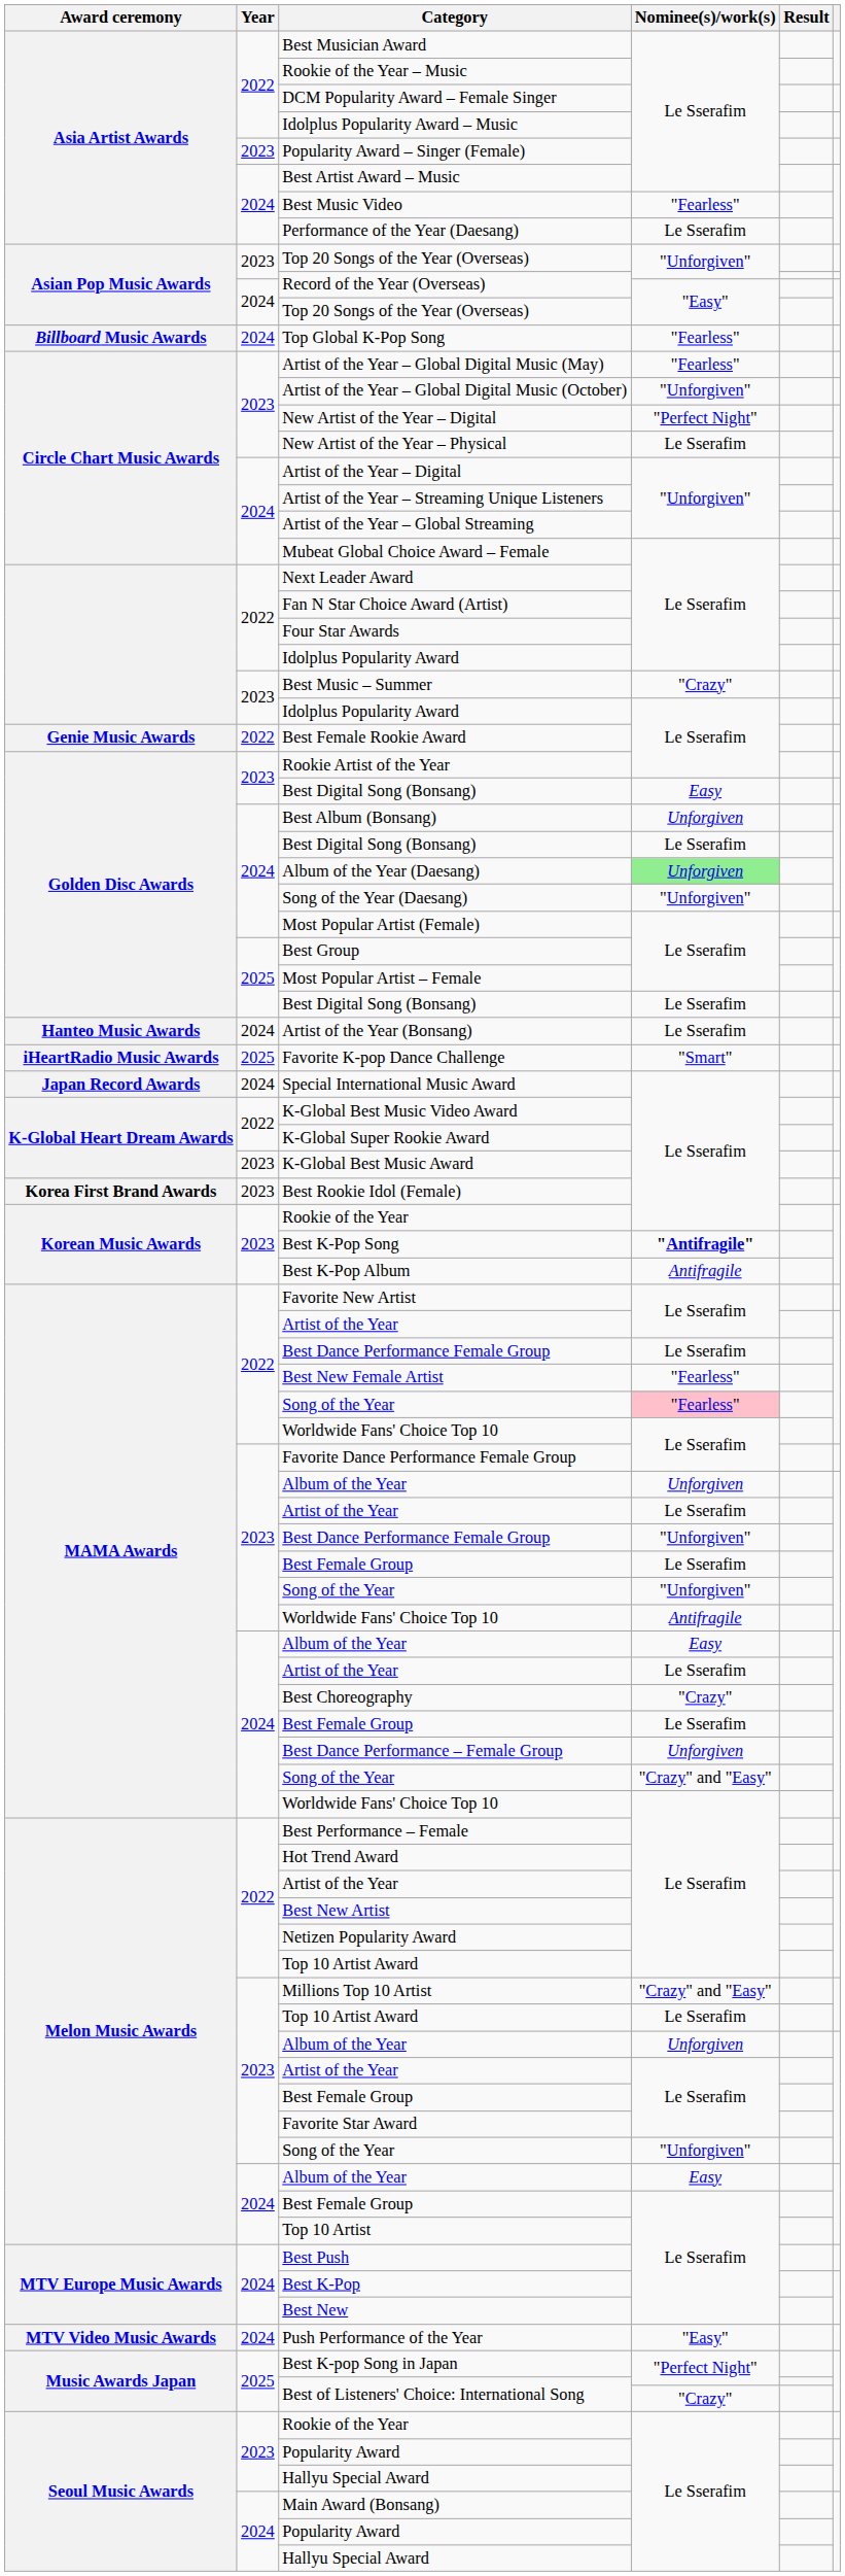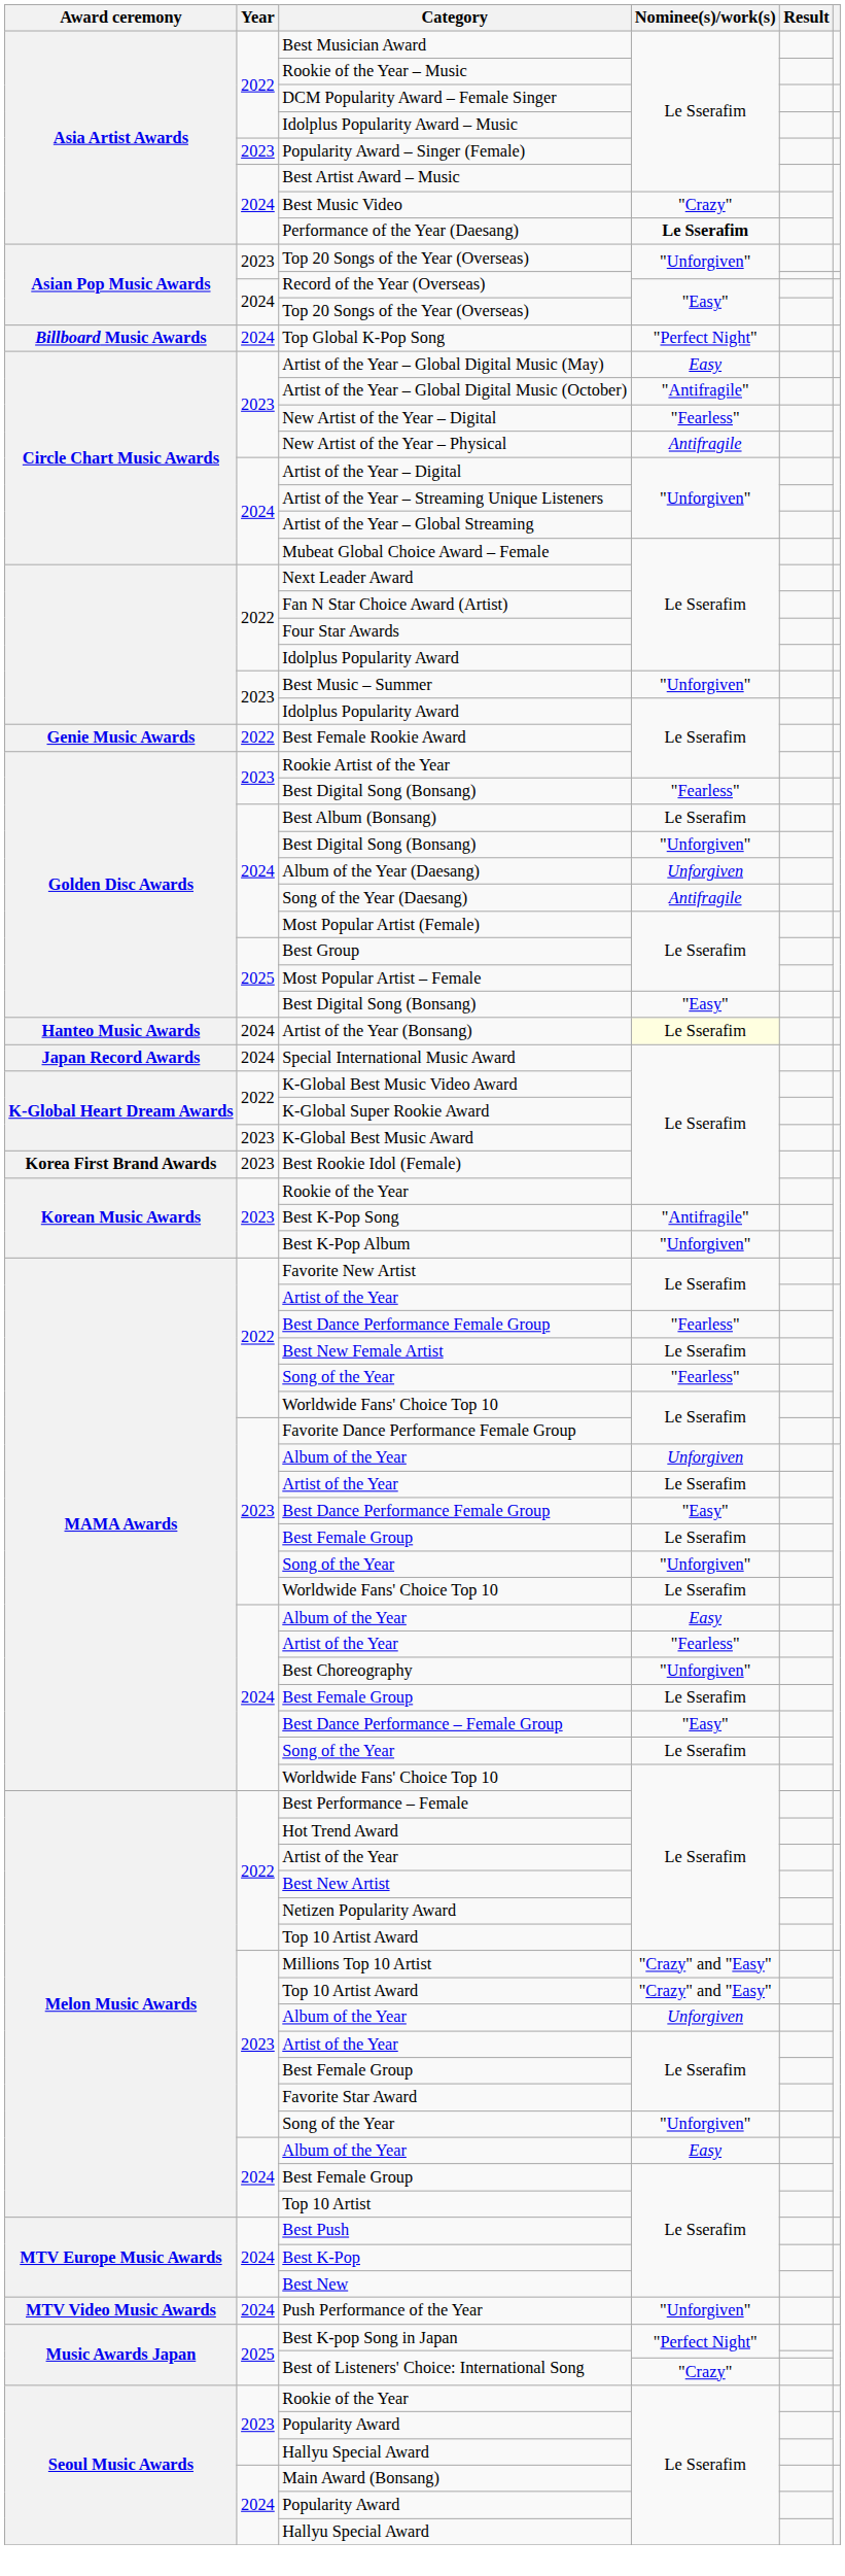 <table class="wikitable plainrowheaders sortable" style="text-align:center">
 <tr>
 <th scope="col">Award ceremony</th>
 <th scope="col">Year</th>
 <th scope="col">Category </th>
 <th scope="col">Nominee(s)/work(s)</th>
 <th scope="col">Result</th>
 <th scope="col" class="unsortable"></th>
 </tr>
 <tr>
 <th scope="row" rowspan="8"><a href='#'>Asia Artist Awards</a></th>
 <td rowspan="4"><a href='#'>2022</a></td>
 <td style="text-align:left">Best Musician Award</td>
 <td rowspan="6">Le Sserafim</td>
 <td></td>
 <td rowspan="2"></td>
 </tr>
 <tr>
 <td style="text-align:left">Rookie of the Year – Music</td>
 <td></td>
 </tr>
 <tr>
 <td style="text-align:left">DCM Popularity Award – Female Singer</td>
 <td></td>
 <td></td>
 </tr>
 <tr>
 <td style="text-align:left">Idolplus Popularity Award – Music</td>
 <td></td>
 <td></td>
 </tr>
 <tr>
 <td><a href='#'>2023</a></td>
 <td style="text-align:left">Popularity Award – Singer (Female)</td>
 <td></td>
 <td></td>
 </tr>
 <tr>
 <td rowspan="3"><a href='#'>2024</a></td>
 <td style="text-align:left">Best Artist Award – Music</td>
 <td></td>
 <td rowspan="3"></td>
 </tr>
 <tr>
 <td style="text-align:left">Best Music Video</td>
-<td>"<a href='#'>Fearless</a>"</td>
+<td>"<a href='#'>Crazy</a>"</td>
 <td></td>
 </tr>
 <tr>
 <td style="text-align:left">Performance of the Year (Daesang)</td>
-<td>Le Sserafim</td>
+<td><strong>Le Sserafim</strong></td>
 <td></td>
 </tr>
 <tr>
 <th scope="row" rowspan="4"><a href='#'>Asian Pop Music Awards</a></th>
 <td rowspan="2">2023</td>
 <td style="text-align:left">Top 20 Songs of the Year (Overseas)</td>
 <td rowspan="2">"<a href='#'>Unforgiven</a>" </td>
 <td></td>
 <td></td>
 </tr>
 <tr>
 <td rowspan="2" style="text-align:left">Record of the Year (Overseas)</td>
 <td></td>
 <td></td>
 </tr>
 <tr>
 <td rowspan="2">2024</td>
 <td rowspan="2">"<a href='#'>Easy</a>"</td>
 <td></td>
 <td rowspan="2"></td>
 </tr>
 <tr>
 <td style="text-align:left">Top 20 Songs of the Year (Overseas)</td>
 <td></td>
 </tr>
 <tr>
 <th scope="row"><a href='#'><em>Billboard</em> Music Awards</a></th>
 <td><a href='#'>2024</a></td>
 <td style="text-align:left">Top Global K-Pop Song</td>
-<td>"<a href='#'>Fearless</a>"</td>
+<td>"<a href='#'>Perfect Night</a>"</td>
 <td></td>
 <td></td>
 </tr>
 <tr>
 <th scope="row" rowspan="8"><a href='#'>Circle Chart Music Awards</a></th>
 <td rowspan="4"><a href='#'>2023</a></td>
 <td style="text-align:left">Artist of the Year – Global Digital Music (May)</td>
-<td>"<a href='#'>Fearless</a>"</td>
+<td><em><a href='#'>Easy</a></em></td>
 <td></td>
 <td></td>
 </tr>
 <tr>
 <td style="text-align:left">Artist of the Year – Global Digital Music (October)</td>
-<td>"<a href='#'>Unforgiven</a>" </td>
+<td>"<a href='#'>Antifragile</a>"</td>
 <td></td>
 <td></td>
 </tr>
 <tr>
 <td style="text-align:left">New Artist of the Year – Digital</td>
-<td>"<a href='#'>Perfect Night</a>"</td>
+<td>"<a href='#'>Fearless</a>"</td>
 <td></td>
 <td rowspan="2"></td>
 </tr>
 <tr>
 <td style="text-align:left">New Artist of the Year – Physical</td>
-<td>Le Sserafim</td>
+<td><em><a href='#'>Antifragile</a></em></td>
 <td></td>
 </tr>
 <tr>
 <td rowspan="4"><a href='#'>2024</a></td>
 <td style="text-align:left">Artist of the Year – Digital</td>
 <td rowspan="3">"<a href='#'>Unforgiven</a>" </td>
 <td></td>
 <td rowspan="2"></td>
 </tr>
 <tr>
 <td style="text-align:left">Artist of the Year – Streaming Unique Listeners</td>
 <td></td>
 </tr>
 <tr>
 <td style="text-align:left">Artist of the Year – Global Streaming</td>
 <td></td>
 <td></td>
 </tr>
 <tr>
 <td style="text-align:left">Mubeat Global Choice Award – Female</td>
 <td rowspan="5">Le Sserafim</td>
 <td></td>
 <td></td>
 </tr>
 <tr>
 <th scope="row" rowspan="6"></th>
 <td rowspan="4">2022</td>
 <td style="text-align:left">Next Leader Award</td>
 <td></td>
 <td></td>
 </tr>
 <tr>
 <td style="text-align:left">Fan N Star Choice Award (Artist)</td>
 <td></td>
 <td></td>
 </tr>
 <tr>
 <td style="text-align:left">Four Star Awards</td>
 <td></td>
 <td></td>
 </tr>
 <tr>
 <td style="text-align:left">Idolplus Popularity Award</td>
 <td></td>
 <td></td>
 </tr>
 <tr>
 <td rowspan="2">2023</td>
 <td style="text-align:left">Best Music – Summer</td>
-<td>"<a href='#'>Crazy</a>"</td>
+<td>"<a href='#'>Unforgiven</a>" </td>
 <td></td>
 <td></td>
 </tr>
 <tr>
 <td style="text-align:left">Idolplus Popularity Award</td>
 <td rowspan="3">Le Sserafim</td>
 <td></td>
 <td></td>
 </tr>
 <tr>
 <th scope="row"><a href='#'>Genie Music Awards</a></th>
 <td><a href='#'>2022</a></td>
 <td style="text-align:left">Best Female Rookie Award</td>
 <td></td>
 <td></td>
 </tr>
 <tr>
 <th scope="row" rowspan="10"><a href='#'>Golden Disc Awards</a></th>
 <td rowspan="2"><a href='#'>2023</a></td>
 <td style="text-align:left">Rookie Artist of the Year</td>
 <td></td>
 <td></td>
 </tr>
 <tr>
 <td style="text-align:left">Best Digital Song (Bonsang)</td>
-<td><em><a href='#'>Easy</a></em></td>
+<td>"<a href='#'>Fearless</a>"</td>
 <td></td>
 <td></td>
 </tr>
 <tr>
 <td rowspan="5"><a href='#'>2024</a></td>
 <td style="text-align:left">Best Album (Bonsang)</td>
-<td><em><a href='#'>Unforgiven</a></em></td>
+<td>Le Sserafim</td>
 <td></td>
 <td rowspan="4"></td>
 </tr>
 <tr>
 <td style="text-align:left">Best Digital Song (Bonsang)</td>
-<td>Le Sserafim</td>
+<td>"<a href='#'>Unforgiven</a>" </td>
 <td></td>
 </tr>
 <tr>
 <td style="text-align:left">Album of the Year (Daesang)</td>
-<td style="background: lightgreen;"><em><a href='#'>Unforgiven</a></em></td>
+<td><em><a href='#'>Unforgiven</a></em></td>
 <td></td>
 </tr>
 <tr>
 <td style="text-align:left">Song of the Year (Daesang)</td>
-<td>"<a href='#'>Unforgiven</a>" </td>
+<td><em><a href='#'>Antifragile</a></em></td>
 <td></td>
 </tr>
 <tr>
 <td style="text-align:left">Most Popular Artist (Female)</td>
 <td rowspan="3">Le Sserafim</td>
 <td></td>
 <td></td>
 </tr>
 <tr>
 <td rowspan="3"><a href='#'>2025</a></td>
 <td style="text-align:left">Best Group</td>
 <td></td>
 <td rowspan="2"></td>
 </tr>
 <tr>
 <td style="text-align:left">Most Popular Artist – Female</td>
 <td></td>
 </tr>
 <tr>
 <td style="text-align:left">Best Digital Song (Bonsang)</td>
-<td>Le Sserafim</td>
+<td>"<a href='#'>Easy</a>"</td>
 <td></td>
 <td></td>
 </tr>
 <tr>
 <th scope="row"><a href='#'>Hanteo Music Awards</a></th>
 <td>2024</td>
 <td style="text-align:left">Artist of the Year (Bonsang)</td>
-<td>Le Sserafim</td>
-<td></td>
-<td></td>
-</tr>
-<tr>
-<th scope="row"><a href='#'>iHeartRadio Music Awards</a></th>
-<td><a href='#'>2025</a></td>
-<td style="text-align:left">Favorite K-pop Dance Challenge</td>
-<td style="text-align:center">"<a href='#'>Smart</a>"</td>
+<td style="background: lightyellow;">Le Sserafim</td>
 <td></td>
 <td></td>
 </tr>
 <tr>
 <th scope="row"><a href='#'>Japan Record Awards</a></th>
 <td>2024</td>
 <td style="text-align:left">Special International Music Award</td>
 <td rowspan="6">Le Sserafim</td>
 <td></td>
 <td></td>
 </tr>
 <tr>
 <th scope="row" rowspan="3"><a href='#'>K-Global Heart Dream Awards</a></th>
 <td rowspan="2">2022</td>
 <td style="text-align:left">K-Global Best Music Video Award</td>
 <td></td>
 <td rowspan="2"></td>
 </tr>
 <tr>
 <td style="text-align:left">K-Global Super Rookie Award</td>
 <td></td>
 </tr>
 <tr>
 <td>2023</td>
 <td style="text-align:left">K-Global Best Music Award</td>
 <td></td>
 <td></td>
 </tr>
 <tr>
 <th scope="row">Korea First Brand Awards</th>
 <td>2023</td>
 <td style="text-align:left">Best Rookie Idol (Female)</td>
 <td></td>
 <td></td>
 </tr>
 <tr>
 <th scope="row" rowspan="3"><a href='#'>Korean Music Awards</a></th>
 <td rowspan="3"><a href='#'>2023</a></td>
 <td style="text-align:left">Rookie of the Year</td>
 <td></td>
 <td rowspan="3"></td>
 </tr>
 <tr>
 <td style="text-align:left">Best K-Pop Song</td>
-<td><strong>"<a href='#'>Antifragile</a>"</strong></td>
+<td>"<a href='#'>Antifragile</a>"</td>
 <td></td>
 </tr>
 <tr>
 <td style="text-align:left">Best K-Pop Album</td>
-<td><em><a href='#'>Antifragile</a></em></td>
+<td>"<a href='#'>Unforgiven</a>" </td>
 <td></td>
 </tr>
 <tr>
 <th scope="row" rowspan="20"><a href='#'>MAMA Awards</a></th>
 <td rowspan="6"><a href='#'>2022</a></td>
 <td style="text-align:left">Favorite New Artist</td>
 <td rowspan="2">Le Sserafim</td>
 <td></td>
 <td></td>
 </tr>
 <tr>
 <td style="text-align:left"><a href='#'>Artist of the Year</a></td>
 <td></td>
 <td rowspan="5"></td>
 </tr>
 <tr>
 <td style="text-align:left"><a href='#'>Best Dance Performance Female Group</a></td>
+<td>"<a href='#'>Fearless</a>"</td>
+<td></td>
+</tr>
+<tr>
+<td style="text-align:left"><a href='#'>Best New Female Artist</a></td>
 <td>Le Sserafim</td>
 <td></td>
 </tr>
 <tr>
-<td style="text-align:left"><a href='#'>Best New Female Artist</a></td>
+<td style="text-align:left"><a href='#'>Song of the Year</a></td>
 <td>"<a href='#'>Fearless</a>"</td>
-<td></td>
-</tr>
-<tr>
-<td style="text-align:left"><a href='#'>Song of the Year</a></td>
-<td style="background: pink;">"<a href='#'>Fearless</a>"</td>
 <td></td>
 </tr>
 <tr>
 <td style="text-align:left">Worldwide Fans' Choice Top 10</td>
 <td rowspan="2">Le Sserafim</td>
 <td></td>
 </tr>
 <tr>
 <td rowspan="7"><a href='#'>2023</a></td>
 <td style="text-align:left">Favorite Dance Performance Female Group</td>
 <td></td>
 <td></td>
 </tr>
 <tr>
 <td style="text-align:left"><a href='#'>Album of the Year</a></td>
 <td><em><a href='#'>Unforgiven</a></em></td>
 <td></td>
 <td rowspan="6"></td>
 </tr>
 <tr>
 <td style="text-align:left"><a href='#'>Artist of the Year</a></td>
 <td>Le Sserafim</td>
 <td></td>
 </tr>
 <tr>
 <td style="text-align:left"><a href='#'>Best Dance Performance Female Group</a></td>
-<td>"<a href='#'>Unforgiven</a>" </td>
+<td>"<a href='#'>Easy</a>"</td>
 <td></td>
 </tr>
 <tr>
 <td style="text-align:left"><a href='#'>Best Female Group</a></td>
 <td>Le Sserafim</td>
 <td></td>
 </tr>
 <tr>
 <td style="text-align:left"><a href='#'>Song of the Year</a></td>
 <td>"<a href='#'>Unforgiven</a>" </td>
 <td></td>
 </tr>
 <tr>
 <td style="text-align:left">Worldwide Fans' Choice Top 10</td>
-<td><em><a href='#'>Antifragile</a></em></td>
+<td>Le Sserafim</td>
 <td></td>
 </tr>
 <tr>
 <td rowspan="7"><a href='#'>2024</a></td>
 <td style="text-align:left"><a href='#'>Album of the Year</a></td>
 <td><em><a href='#'>Easy</a></em></td>
 <td></td>
 <td rowspan="7"></td>
 </tr>
 <tr>
 <td style="text-align:left"><a href='#'>Artist of the Year</a></td>
-<td>Le Sserafim</td>
+<td>"<a href='#'>Fearless</a>"</td>
 <td></td>
 </tr>
 <tr>
 <td style="text-align:left">Best Choreography</td>
-<td>"<a href='#'>Crazy</a>"</td>
+<td>"<a href='#'>Unforgiven</a>" </td>
 <td></td>
 </tr>
 <tr>
 <td style="text-align:left"><a href='#'>Best Female Group</a></td>
 <td>Le Sserafim</td>
 <td></td>
 </tr>
 <tr>
 <td style="text-align:left"><a href='#'>Best Dance Performance – Female Group</a></td>
-<td><em><a href='#'>Unforgiven</a></em></td>
+<td>"<a href='#'>Easy</a>"</td>
 <td></td>
 </tr>
 <tr>
 <td style="text-align:left"><a href='#'>Song of the Year</a></td>
-<td>"<a href='#'>Crazy</a>" and "<a href='#'>Easy</a>"</td>
+<td>Le Sserafim</td>
 <td></td>
 </tr>
 <tr>
 <td style="text-align:left">Worldwide Fans' Choice Top 10</td>
 <td rowspan="7">Le Sserafim</td>
 <td></td>
 </tr>
 <tr>
 <th scope="row" rowspan="16"><a href='#'>Melon Music Awards</a></th>
 <td rowspan="6"><a href='#'>2022</a></td>
 <td style="text-align:left">Best Performance – Female</td>
 <td></td>
 <td rowspan="2"></td>
 </tr>
 <tr>
 <td style="text-align:left">Hot Trend Award</td>
 <td></td>
 </tr>
 <tr>
 <td style="text-align:left">Artist of the Year</td>
 <td></td>
 <td rowspan="4"></td>
 </tr>
 <tr>
 <td style="text-align:left"><a href='#'>Best New Artist</a></td>
 <td></td>
 </tr>
 <tr>
 <td style="text-align:left">Netizen Popularity Award</td>
 <td></td>
 </tr>
 <tr>
 <td style="text-align:left">Top 10 Artist Award</td>
 <td></td>
 </tr>
 <tr>
 <td rowspan="7"><a href='#'>2023</a></td>
 <td style="text-align:left">Millions Top 10 Artist</td>
 <td>"<a href='#'>Crazy</a>" and "<a href='#'>Easy</a>"</td>
 <td></td>
 <td rowspan="2"></td>
 </tr>
 <tr>
 <td style="text-align:left">Top 10 Artist Award</td>
-<td>Le Sserafim</td>
+<td>"<a href='#'>Crazy</a>" and "<a href='#'>Easy</a>"</td>
 <td></td>
 </tr>
 <tr>
 <td style="text-align:left"><a href='#'>Album of the Year</a></td>
 <td><em><a href='#'>Unforgiven</a></em></td>
 <td></td>
 <td rowspan="5"></td>
 </tr>
 <tr>
 <td style="text-align:left"><a href='#'>Artist of the Year</a></td>
 <td rowspan="3">Le Sserafim</td>
 <td></td>
 </tr>
 <tr>
 <td style="text-align:left">Best Female Group</td>
 <td></td>
 </tr>
 <tr>
 <td style="text-align:left">Favorite Star Award</td>
 <td></td>
 </tr>
 <tr>
 <td style="text-align:left">Song of the Year</td>
 <td>"<a href='#'>Unforgiven</a>" </td>
 <td></td>
 </tr>
 <tr>
 <td rowspan="3"><a href='#'>2024</a></td>
 <td style="text-align:left"><a href='#'>Album of the Year</a></td>
 <td><em><a href='#'>Easy</a></em></td>
 <td></td>
 <td rowspan="3"></td>
 </tr>
 <tr>
 <td style="text-align:left">Best Female Group</td>
 <td rowspan="5">Le Sserafim</td>
 <td></td>
 </tr>
 <tr>
 <td style="text-align:left">Top 10 Artist</td>
 <td></td>
 </tr>
 <tr>
 <th scope="row" rowspan="3"><a href='#'>MTV Europe Music Awards</a></th>
 <td rowspan="3"><a href='#'>2024</a></td>
 <td style="text-align:left"><a href='#'>Best Push</a></td>
 <td></td>
 <td></td>
 </tr>
 <tr>
 <td style="text-align:left"><a href='#'>Best K-Pop</a></td>
 <td></td>
 <td rowspan="2"></td>
 </tr>
 <tr>
 <td style="text-align:left"><a href='#'>Best New</a></td>
 <td></td>
 </tr>
 <tr>
 <th scope="row"><a href='#'>MTV Video Music Awards</a></th>
 <td><a href='#'>2024</a></td>
 <td style="text-align:left">Push Performance of the Year</td>
-<td>"<a href='#'>Easy</a>"</td>
+<td>"<a href='#'>Unforgiven</a>" </td>
 <td></td>
 <td></td>
 </tr>
 <tr>
 <th scope="row" rowspan="3"><a href='#'>Music Awards Japan</a></th>
 <td rowspan="3"><a href='#'>2025</a></td>
 <td style="text-align:left">Best K-pop Song in Japan</td>
 <td rowspan="2">"<a href='#'>Perfect Night</a>"</td>
 <td></td>
 <td rowspan="3"></td>
 </tr>
 <tr>
 <td rowspan="2" style="text-align:left">Best of Listeners' Choice: International Song</td>
 <td></td>
 </tr>
 <tr>
 <td>"<a href='#'>Crazy</a>"</td>
 <td></td>
 </tr>
 <tr>
 <th scope="row" rowspan="6"><a href='#'>Seoul Music Awards</a></th>
 <td rowspan="3"><a href='#'>2023</a></td>
 <td style="text-align:left">Rookie of the Year</td>
 <td rowspan="6">Le Sserafim</td>
 <td></td>
 <td></td>
 </tr>
 <tr>
 <td style="text-align:left">Popularity Award</td>
 <td></td>
 <td rowspan="2"></td>
 </tr>
 <tr>
 <td style="text-align:left">Hallyu Special Award</td>
 <td></td>
 </tr>
 <tr>
 <td rowspan="3"><a href='#'>2024</a></td>
 <td style="text-align:left">Main Award (Bonsang)</td>
 <td></td>
 <td rowspan="3"></td>
 </tr>
 <tr>
 <td style="text-align:left">Popularity Award</td>
 <td></td>
 </tr>
 <tr>
 <td style="text-align:left">Hallyu Special Award</td>
 <td></td>
 </tr>
 </table>
